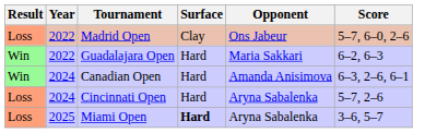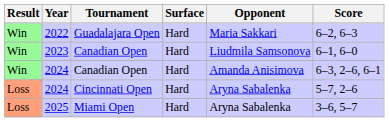 <table class="sortable wikitable">
 <tr>
 <th>Result</th>
 <th>Year</th>
 <th>Tournament</th>
 <th>Surface</th>
 <th>Opponent</th>
 <th class=unsortable>Score</th>
 </tr>
-<tr style="background:#ebc2af">
-<td style=background:#ffa07a>Loss</td>
-<td><a href='#'>2022</a></td>
-<td><a href='#'>Madrid Open</a></td>
-<td>Clay</td>
-<td> <a href='#'>Ons Jabeur</a></td>
-<td>5–7, 6–0, 2–6</td>
-</tr>
 <tr style="background:#ccccff">
 <td style=background:#98fb98>Win</td>
 <td><a href='#'>2022</a></td>
 <td><a href='#'>Guadalajara Open</a></td>
 <td>Hard</td>
 <td> <a href='#'>Maria Sakkari</a></td>
 <td>6–2, 6–3</td>
+</tr>
+<tr style="background:#ccccff">
+<td style=background:#98fb98>Win</td>
+<td><a href='#'>2023</a></td>
+<td><a href='#'>Canadian Open</a></td>
+<td>Hard</td>
+<td> <a href='#'>Liudmila Samsonova</a></td>
+<td>6–1, 6–0</td>
 </tr>
 <tr style="background:#ccccff">
 <td style=background:#98fb98>Win</td>
 <td><a href='#'>2024</a></td>
 <td>Canadian Open </td>
 <td>Hard</td>
 <td> <a href='#'>Amanda Anisimova</a></td>
 <td>6–3, 2–6, 6–1</td>
 </tr>
 <tr style="background:#ccccff">
 <td style=background:#ffa07a>Loss</td>
 <td><a href='#'>2024</a></td>
 <td><a href='#'>Cincinnati Open</a></td>
 <td>Hard</td>
 <td> <a href='#'>Aryna Sabalenka</a></td>
 <td>5–7, 2–6</td>
 </tr>
 <tr style="background:#ccccff">
 <td style=background:#ffa07a>Loss</td>
 <td><a href='#'>2025</a></td>
 <td><a href='#'>Miami Open</a></td>
-<td><strong>Hard</strong></td>
+<td>Hard</td>
 <td> Aryna Sabalenka</td>
 <td>3–6, 5–7</td>
 </tr>
 </table>
